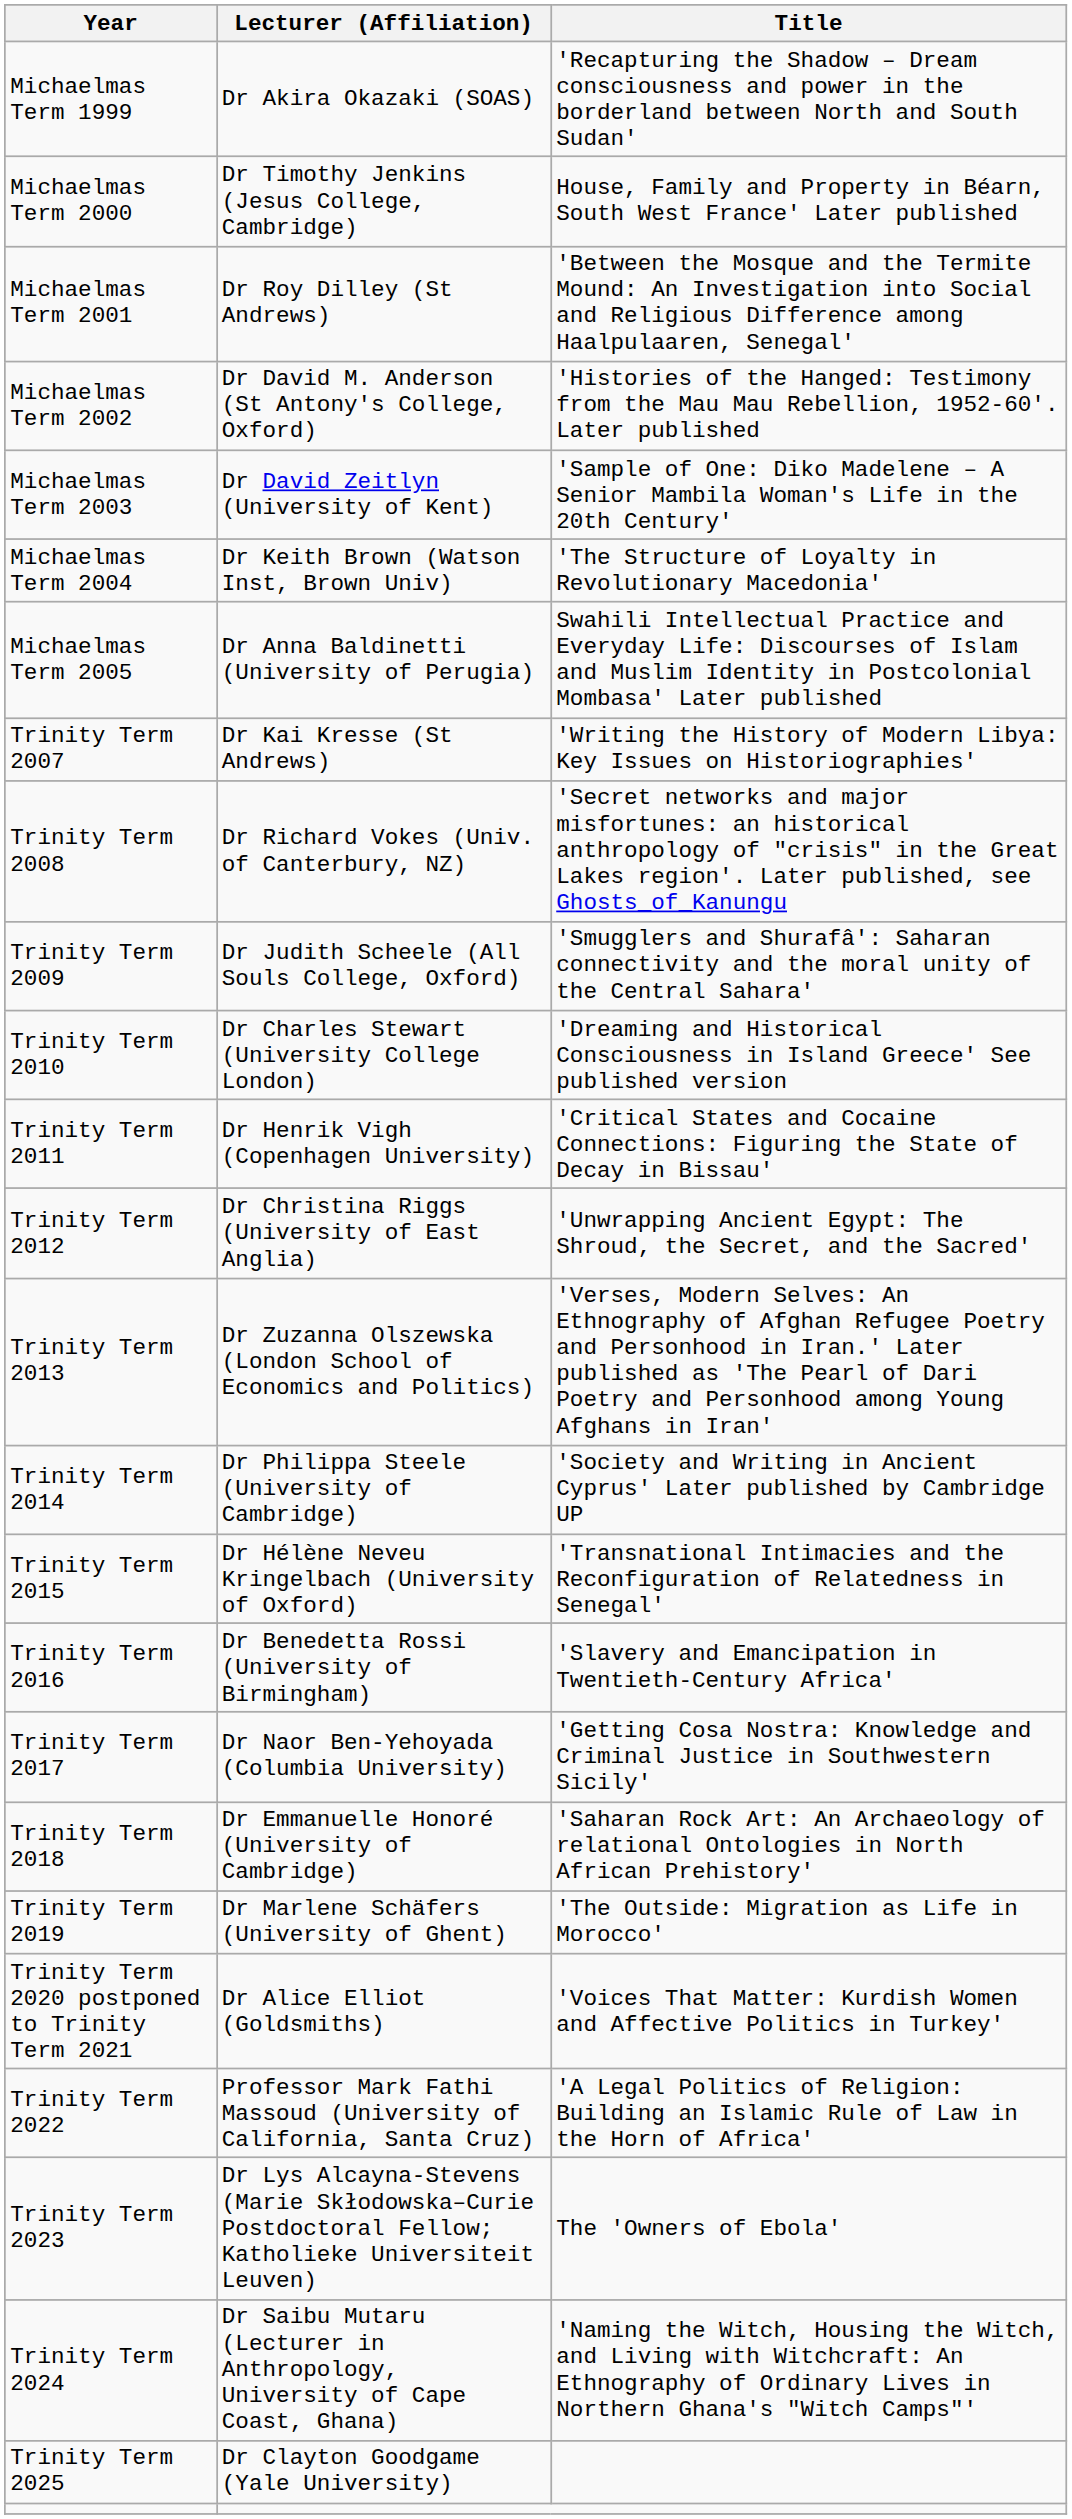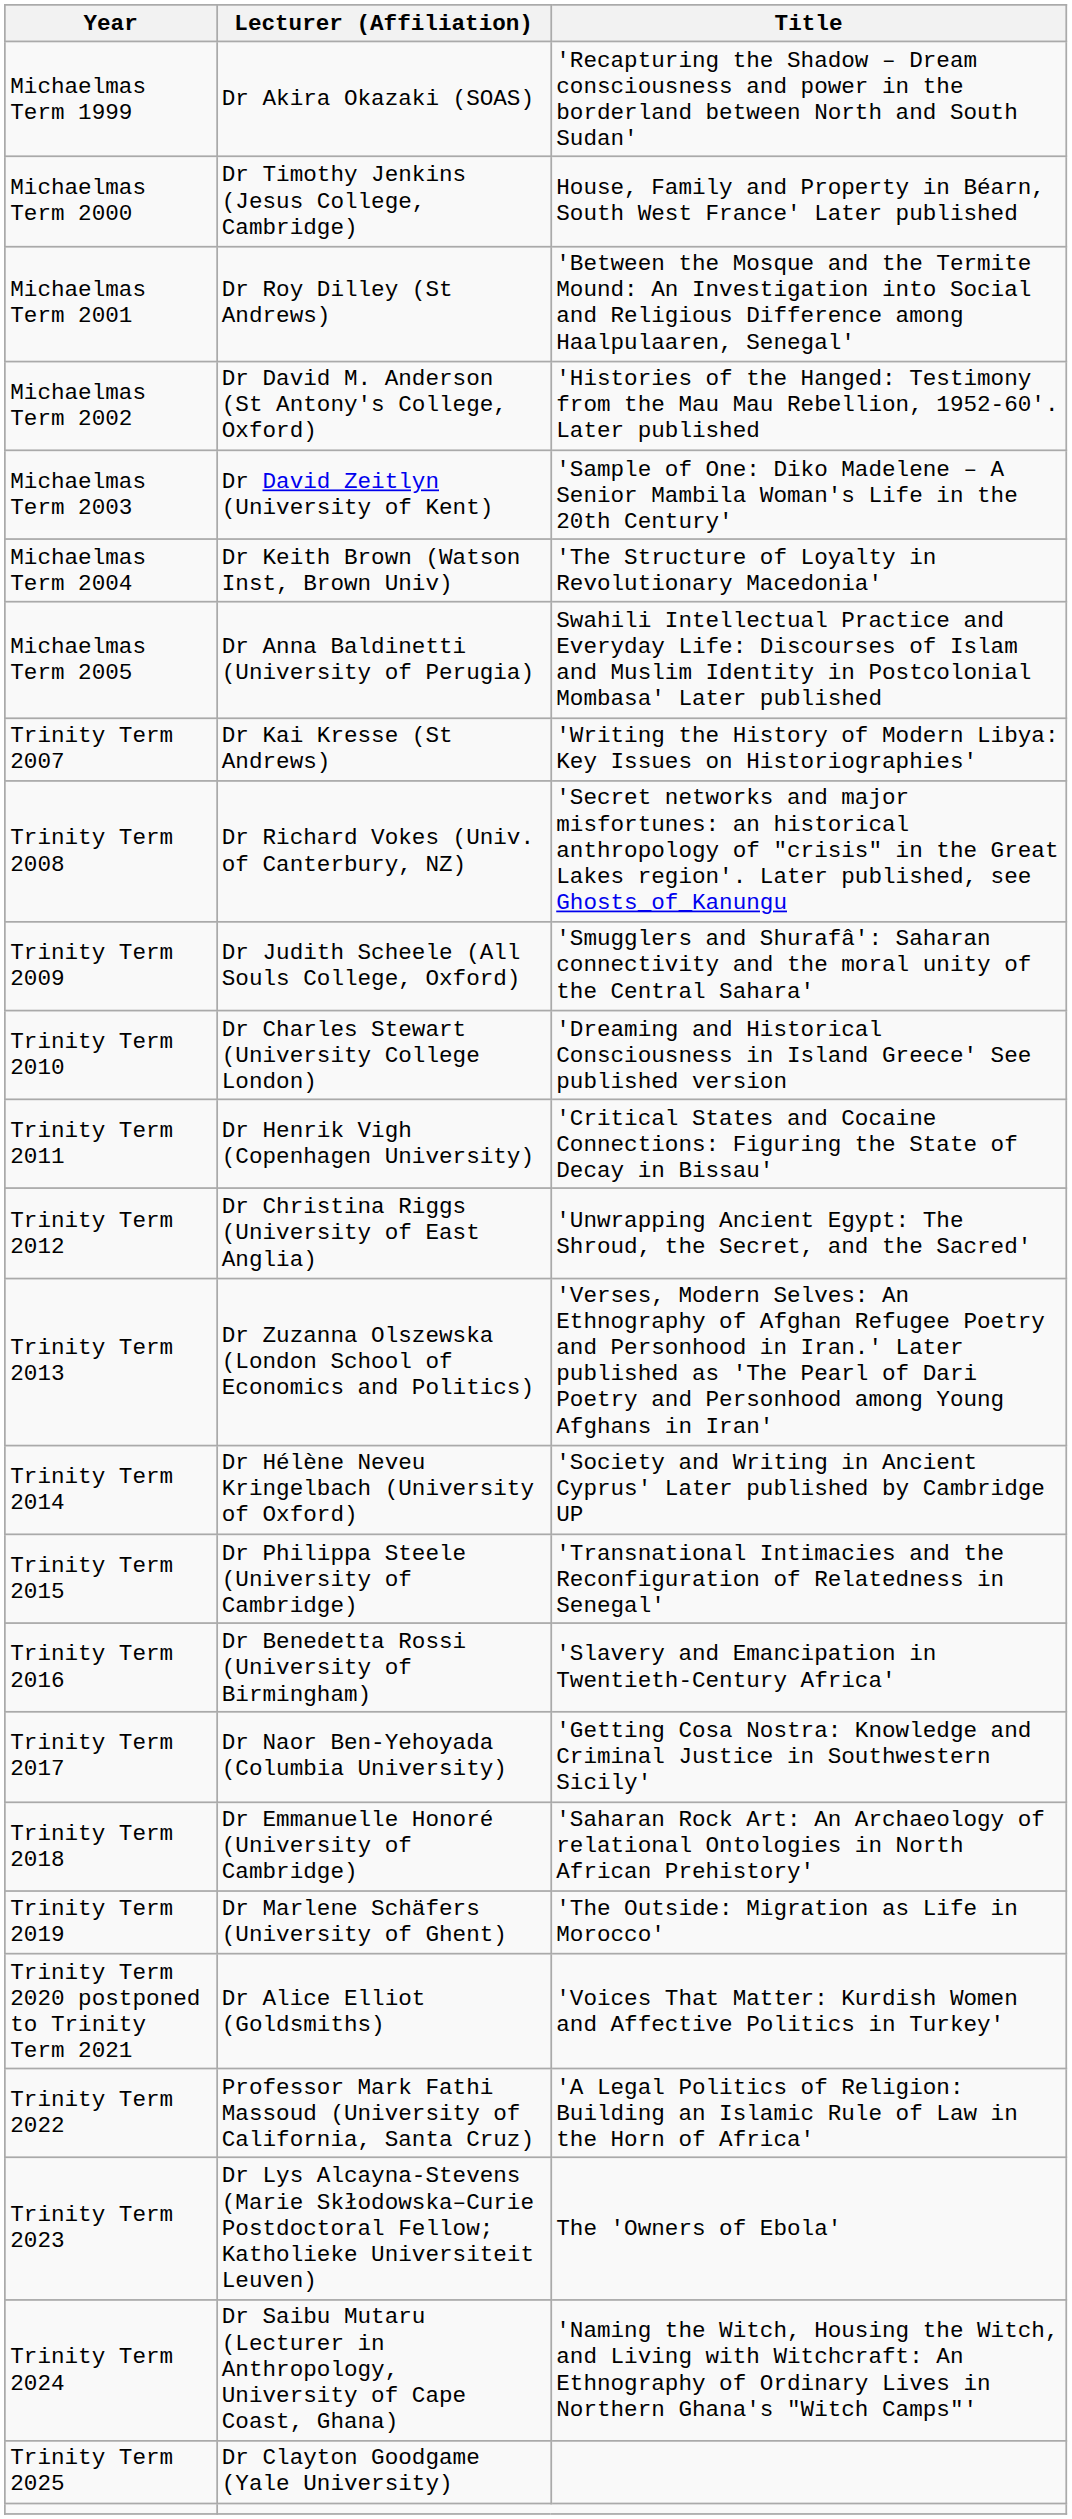 <table class="wikitable">
 <tr>
 <th>Year</th>
 <th>Lecturer (Affiliation)</th>
 <th>Title</th>
 </tr>
 <tr>
 <td>Michaelmas Term 1999</td>
 <td>Dr Akira Okazaki (SOAS)</td>
 <td>'Recapturing the Shadow – Dream consciousness and power in the borderland between North and South Sudan'</td>
 </tr>
 <tr>
 <td>Michaelmas Term 2000</td>
 <td>Dr Timothy Jenkins (Jesus College, Cambridge)</td>
 <td>House, Family and Property in Béarn, South West France' Later published</td>
 </tr>
 <tr>
 <td>Michaelmas Term 2001</td>
 <td>Dr Roy Dilley (St Andrews)</td>
 <td>'Between the Mosque and the Termite Mound: An Investigation into Social and Religious Difference among Haalpulaaren, Senegal'</td>
 </tr>
 <tr>
 <td>Michaelmas Term 2002</td>
 <td>Dr David M. Anderson (St Antony's College, Oxford)</td>
 <td>'Histories of the Hanged: Testimony from the Mau Mau Rebellion, 1952-60'. Later published</td>
 </tr>
 <tr>
 <td>Michaelmas Term 2003</td>
 <td>Dr <a href='#'>David Zeitlyn</a> (University of Kent)</td>
 <td>'Sample of One: Diko Madelene – A Senior Mambila Woman's Life in the 20th Century'</td>
 </tr>
 <tr>
 <td>Michaelmas Term 2004</td>
 <td>Dr Keith Brown (Watson Inst, Brown Univ)</td>
 <td>'The Structure of Loyalty in Revolutionary Macedonia'</td>
 </tr>
 <tr>
 <td>Michaelmas Term 2005</td>
 <td>Dr Anna Baldinetti (University of Perugia)</td>
 <td>Swahili Intellectual Practice and Everyday Life: Discourses of Islam and Muslim Identity in Postcolonial Mombasa' Later published<br></td>
 </tr>
 <tr>
 <td>Trinity Term 2007</td>
 <td>Dr Kai Kresse (St Andrews)</td>
 <td>'Writing the History of Modern Libya: Key Issues on Historiographies'</td>
 </tr>
 <tr>
 <td>Trinity Term 2008</td>
 <td>Dr Richard Vokes (Univ. of Canterbury, NZ)</td>
 <td>'Secret networks and major misfortunes: an historical anthropology of "crisis" in the Great Lakes region'. Later published, see <a href='#'>Ghosts_of_Kanungu</a></td>
 </tr>
 <tr>
 <td>Trinity Term 2009</td>
 <td>Dr Judith Scheele (All Souls College, Oxford)</td>
 <td>'Smugglers and Shurafâ': Saharan connectivity and the moral unity of the Central Sahara'</td>
 </tr>
 <tr>
 <td>Trinity Term 2010</td>
 <td>Dr Charles Stewart (University College London)</td>
 <td>'Dreaming and Historical Consciousness in Island Greece' See published version</td>
 </tr>
 <tr>
 <td>Trinity Term 2011</td>
 <td>Dr Henrik Vigh (Copenhagen University)</td>
 <td>'Critical States and Cocaine Connections: Figuring the State of Decay in Bissau'</td>
 </tr>
 <tr>
 <td>Trinity Term 2012</td>
 <td>Dr Christina Riggs (University of East Anglia)</td>
 <td>'Unwrapping Ancient Egypt: The Shroud, the Secret, and the Sacred'</td>
 </tr>
 <tr>
 <td>Trinity Term 2013</td>
 <td>Dr Zuzanna Olszewska (London School of Economics and Politics)</td>
 <td>'Verses, Modern Selves: An Ethnography of Afghan Refugee Poetry and Personhood in Iran.' Later published as 'The Pearl of Dari Poetry and Personhood among Young Afghans in Iran'</td>
 </tr>
 <tr>
 <td>Trinity Term 2014</td>
-<td>Dr Philippa Steele (University of Cambridge)</td>
+<td>Dr Hélène Neveu Kringelbach (University of Oxford)</td>
 <td>'Society and Writing in Ancient Cyprus' Later published by Cambridge UP</td>
 </tr>
 <tr>
 <td>Trinity Term 2015</td>
-<td>Dr Hélène Neveu Kringelbach (University of Oxford)</td>
+<td>Dr Philippa Steele (University of Cambridge)</td>
 <td>'Transnational Intimacies and the Reconfiguration of Relatedness in Senegal'</td>
 </tr>
 <tr>
 <td>Trinity Term 2016</td>
 <td>Dr Benedetta Rossi (University of Birmingham)</td>
 <td>'Slavery and Emancipation in Twentieth-Century Africa'</td>
 </tr>
 <tr>
 <td>Trinity Term 2017</td>
 <td>Dr Naor Ben-Yehoyada (Columbia University)</td>
 <td>'Getting Cosa Nostra: Knowledge and Criminal Justice in Southwestern Sicily'</td>
 </tr>
 <tr>
 <td>Trinity Term 2018</td>
 <td>Dr Emmanuelle Honoré (University of Cambridge)</td>
 <td>'Saharan Rock Art: An Archaeology of relational Ontologies in North African Prehistory'</td>
 </tr>
 <tr>
 <td>Trinity Term 2019</td>
 <td>Dr Marlene Schäfers (University of Ghent)</td>
 <td>'The Outside: Migration as Life in Morocco'</td>
 </tr>
 <tr>
 <td>Trinity Term 2020 postponed to Trinity Term 2021</td>
 <td>Dr Alice Elliot (Goldsmiths)</td>
 <td>'Voices That Matter: Kurdish Women and Affective Politics in Turkey'</td>
 </tr>
 <tr>
 <td>Trinity Term 2022</td>
 <td>Professor Mark Fathi Massoud (University of California, Santa Cruz)</td>
 <td>'A Legal Politics of Religion: Building an Islamic Rule of Law in the Horn of Africa'</td>
 </tr>
 <tr>
 <td>Trinity Term 2023</td>
 <td>Dr Lys Alcayna-Stevens (Marie Skłodowska–Curie Postdoctoral Fellow; Katholieke Universiteit Leuven)</td>
 <td>The 'Owners of Ebola'</td>
 </tr>
 <tr>
 <td>Trinity Term 2024</td>
 <td>Dr Saibu Mutaru (Lecturer in Anthropology, University of Cape Coast, Ghana)</td>
 <td>'Naming the Witch, Housing the Witch, and Living with Witchcraft: An Ethnography of Ordinary Lives in Northern Ghana's "Witch Camps"'</td>
 </tr>
 <tr>
 <td>Trinity Term 2025</td>
 <td>Dr Clayton Goodgame (Yale University)</td>
 <td></td>
 </tr>
 <tr>
 <td></td>
 </tr>
 </table>
